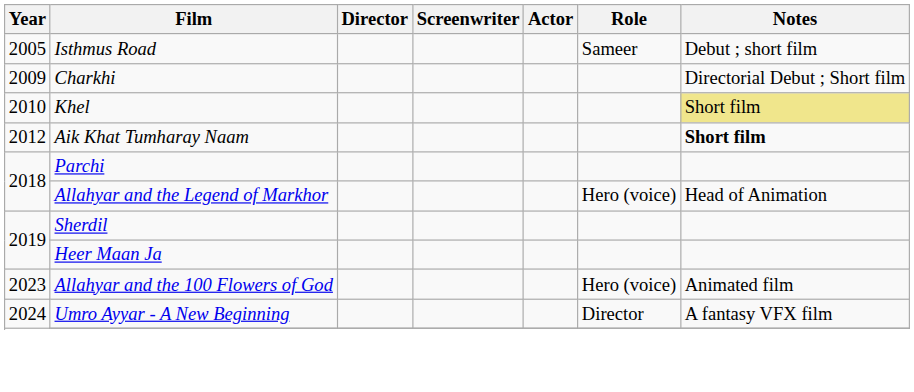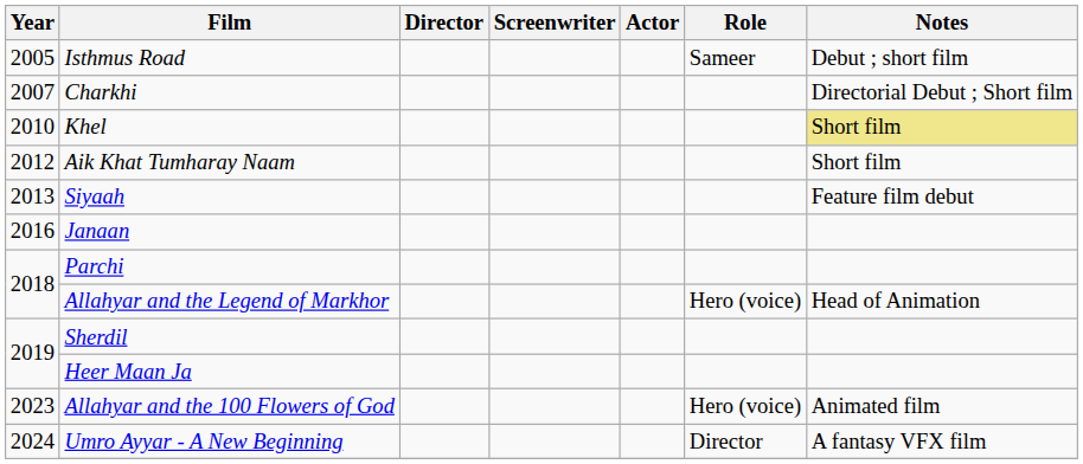 <table class="wikitable">
 <tr>
 <th>Year</th>
 <th>Film</th>
 <th>Director</th>
 <th>Screenwriter</th>
 <th>Actor</th>
 <th>Role</th>
 <th>Notes</th>
 </tr>
 <tr>
 <td>2005</td>
 <td><em>Isthmus Road</em></td>
 <td></td>
 <td></td>
 <td></td>
 <td>Sameer</td>
 <td>Debut ; short film</td>
 </tr>
 <tr>
-<td>2009</td>
+<td>2007</td>
 <td><em>Charkhi</em></td>
 <td></td>
 <td></td>
 <td></td>
 <td></td>
 <td>Directorial Debut ; Short film</td>
 </tr>
 <tr>
 <td>2010</td>
 <td><em>Khel</em></td>
 <td></td>
 <td></td>
 <td></td>
 <td></td>
 <td style="background: khaki;">Short film</td>
 </tr>
 <tr>
 <td>2012</td>
 <td><em>Aik Khat Tumharay Naam</em></td>
 <td></td>
 <td></td>
 <td></td>
 <td></td>
-<td><strong>Short film</strong></td>
+<td>Short film</td>
+</tr>
+<tr>
+<td>2013</td>
+<td><em><a href='#'>Siyaah</a></em></td>
+<td></td>
+<td></td>
+<td></td>
+<td></td>
+<td>Feature film debut</td>
+</tr>
+<tr>
+<td>2016</td>
+<td><em><a href='#'>Janaan</a></em></td>
+<td></td>
+<td></td>
+<td></td>
+<td></td>
+<td></td>
 </tr>
 <tr>
 <td rowspan="2">2018</td>
 <td><em><a href='#'>Parchi</a></em></td>
 <td></td>
 <td></td>
 <td></td>
 <td></td>
 <td></td>
 </tr>
 <tr>
 <td><em><a href='#'>Allahyar and the Legend of Markhor</a></em></td>
 <td></td>
 <td></td>
 <td></td>
 <td>Hero (voice)</td>
 <td>Head of Animation</td>
 </tr>
 <tr>
 <td rowspan="2">2019</td>
 <td><em><a href='#'>Sherdil</a></em></td>
 <td></td>
 <td></td>
 <td></td>
 <td></td>
 <td></td>
 </tr>
 <tr>
 <td><em><a href='#'>Heer Maan Ja</a></em></td>
 <td></td>
 <td></td>
 <td></td>
 <td></td>
 <td></td>
 </tr>
 <tr>
 <td>2023</td>
 <td><em><a href='#'>Allahyar and the 100 Flowers of God</a></em></td>
 <td></td>
 <td></td>
 <td></td>
 <td>Hero (voice)</td>
 <td>Animated film</td>
 </tr>
 <tr>
 <td rowspan="2">2024</td>
 <td><em><a href='#'>Umro Ayyar - A New Beginning</a></em></td>
 <td></td>
 <td></td>
 <td></td>
 <td>Director</td>
 <td>A fantasy VFX film</td>
 </tr>
 <tr>
 </tr>
 </table>
